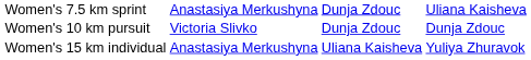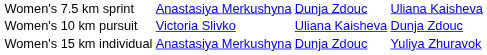 <table>
 <tr>
 <td>Women's 7.5 km sprint</td>
 <td> <a href='#'>Anastasiya Merkushyna</a></td>
 <td> <a href='#'>Dunja Zdouc</a></td>
 <td> <a href='#'>Uliana Kaisheva</a></td>
 </tr>
 <tr>
 <td>Women's 10 km pursuit</td>
 <td> <a href='#'>Victoria Slivko</a></td>
-<td> <a href='#'>Dunja Zdouc</a></td>
+<td> <a href='#'>Uliana Kaisheva</a></td>
 <td> <a href='#'>Dunja Zdouc</a></td>
 </tr>
 <tr>
 <td>Women's 15 km individual</td>
 <td> <a href='#'>Anastasiya Merkushyna</a></td>
-<td> <a href='#'>Uliana Kaisheva</a></td>
+<td> <a href='#'>Dunja Zdouc</a></td>
 <td> <a href='#'>Yuliya Zhuravok</a></td>
 </tr>
 </table>
